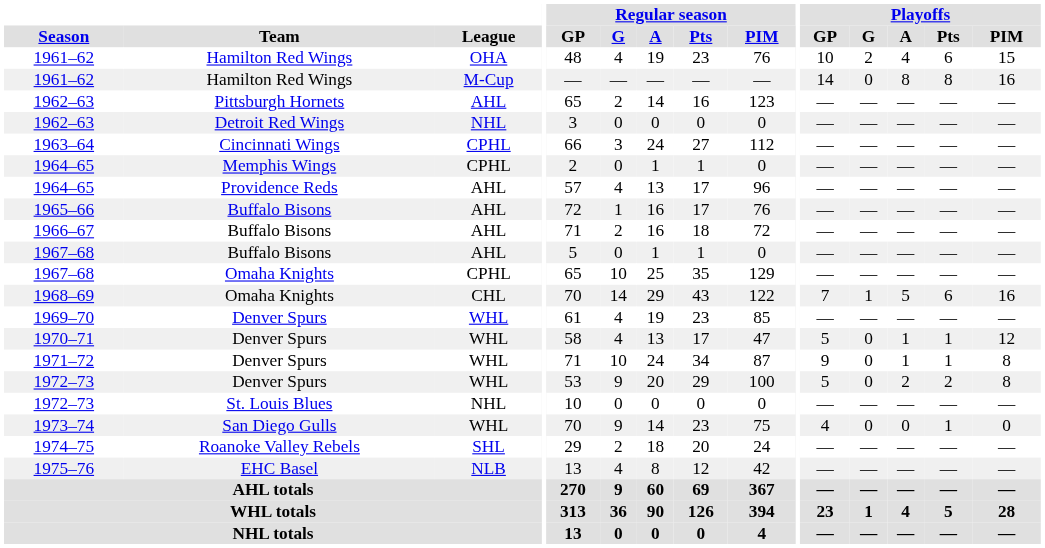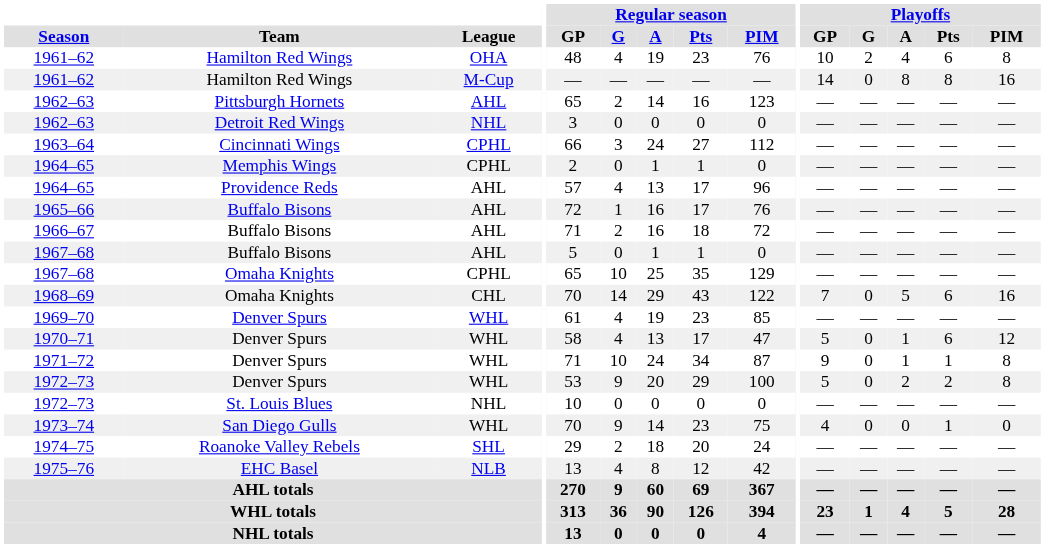 <table border="0" cellpadding="1" cellspacing="0" style="text-align:center; width:60em">
 <tr bgcolor="#e0e0e0">
 <th colspan="3" bgcolor="#ffffff"></th>
 <th rowspan="100" bgcolor="#ffffff"></th>
 <th colspan="5"><a href='#'>Regular season</a></th>
 <th rowspan="100" bgcolor="#ffffff"></th>
 <th colspan="5"><a href='#'>Playoffs</a></th>
 </tr>
 <tr bgcolor="#e0e0e0">
 <th><a href='#'>Season</a></th>
 <th>Team</th>
 <th>League</th>
 <th>GP</th>
 <th><a href='#'>G</a></th>
 <th><a href='#'>A</a></th>
 <th><a href='#'>Pts</a></th>
 <th><a href='#'>PIM</a></th>
 <th>GP</th>
 <th>G</th>
 <th>A</th>
 <th>Pts</th>
 <th>PIM</th>
 </tr>
 <tr>
 <td><a href='#'>1961–62</a></td>
 <td><a href='#'>Hamilton Red Wings</a></td>
 <td><a href='#'>OHA</a></td>
 <td>48</td>
 <td>4</td>
 <td>19</td>
 <td>23</td>
 <td>76</td>
 <td>10</td>
 <td>2</td>
 <td>4</td>
 <td>6</td>
-<td>15</td>
+<td>8</td>
 </tr>
 <tr bgcolor="#f0f0f0">
 <td><a href='#'>1961–62</a></td>
 <td>Hamilton Red Wings</td>
 <td><a href='#'>M-Cup</a></td>
 <td>—</td>
 <td>—</td>
 <td>—</td>
 <td>—</td>
 <td>—</td>
 <td>14</td>
 <td>0</td>
 <td>8</td>
 <td>8</td>
 <td>16</td>
 </tr>
 <tr>
 <td><a href='#'>1962–63</a></td>
 <td><a href='#'>Pittsburgh Hornets</a></td>
 <td><a href='#'>AHL</a></td>
 <td>65</td>
 <td>2</td>
 <td>14</td>
 <td>16</td>
 <td>123</td>
 <td>—</td>
 <td>—</td>
 <td>—</td>
 <td>—</td>
 <td>—</td>
 </tr>
 <tr bgcolor="#f0f0f0">
 <td><a href='#'>1962–63</a></td>
 <td><a href='#'>Detroit Red Wings</a></td>
 <td><a href='#'>NHL</a></td>
 <td>3</td>
 <td>0</td>
 <td>0</td>
 <td>0</td>
 <td>0</td>
 <td>—</td>
 <td>—</td>
 <td>—</td>
 <td>—</td>
 <td>—</td>
 </tr>
 <tr>
 <td><a href='#'>1963–64</a></td>
 <td><a href='#'>Cincinnati Wings</a></td>
 <td><a href='#'>CPHL</a></td>
 <td>66</td>
 <td>3</td>
 <td>24</td>
 <td>27</td>
 <td>112</td>
 <td>—</td>
 <td>—</td>
 <td>—</td>
 <td>—</td>
 <td>—</td>
 </tr>
 <tr bgcolor="#f0f0f0">
 <td><a href='#'>1964–65</a></td>
 <td><a href='#'>Memphis Wings</a></td>
 <td>CPHL</td>
 <td>2</td>
 <td>0</td>
 <td>1</td>
 <td>1</td>
 <td>0</td>
 <td>—</td>
 <td>—</td>
 <td>—</td>
 <td>—</td>
 <td>—</td>
 </tr>
 <tr>
 <td><a href='#'>1964–65</a></td>
 <td><a href='#'>Providence Reds</a></td>
 <td>AHL</td>
 <td>57</td>
 <td>4</td>
 <td>13</td>
 <td>17</td>
 <td>96</td>
 <td>—</td>
 <td>—</td>
 <td>—</td>
 <td>—</td>
 <td>—</td>
 </tr>
 <tr bgcolor="#f0f0f0">
 <td><a href='#'>1965–66</a></td>
 <td><a href='#'>Buffalo Bisons</a></td>
 <td>AHL</td>
 <td>72</td>
 <td>1</td>
 <td>16</td>
 <td>17</td>
 <td>76</td>
 <td>—</td>
 <td>—</td>
 <td>—</td>
 <td>—</td>
 <td>—</td>
 </tr>
 <tr>
 <td><a href='#'>1966–67</a></td>
 <td>Buffalo Bisons</td>
 <td>AHL</td>
 <td>71</td>
 <td>2</td>
 <td>16</td>
 <td>18</td>
 <td>72</td>
 <td>—</td>
 <td>—</td>
 <td>—</td>
 <td>—</td>
 <td>—</td>
 </tr>
 <tr bgcolor="#f0f0f0">
 <td><a href='#'>1967–68</a></td>
 <td>Buffalo Bisons</td>
 <td>AHL</td>
 <td>5</td>
 <td>0</td>
 <td>1</td>
 <td>1</td>
 <td>0</td>
 <td>—</td>
 <td>—</td>
 <td>—</td>
 <td>—</td>
 <td>—</td>
 </tr>
 <tr>
 <td><a href='#'>1967–68</a></td>
 <td><a href='#'>Omaha Knights</a></td>
 <td>CPHL</td>
 <td>65</td>
 <td>10</td>
 <td>25</td>
 <td>35</td>
 <td>129</td>
 <td>—</td>
 <td>—</td>
 <td>—</td>
 <td>—</td>
 <td>—</td>
 </tr>
 <tr bgcolor="#f0f0f0">
 <td><a href='#'>1968–69</a></td>
 <td>Omaha Knights</td>
 <td>CHL</td>
 <td>70</td>
 <td>14</td>
 <td>29</td>
 <td>43</td>
 <td>122</td>
 <td>7</td>
-<td>1</td>
+<td>0</td>
 <td>5</td>
 <td>6</td>
 <td>16</td>
 </tr>
 <tr>
 <td><a href='#'>1969–70</a></td>
 <td><a href='#'>Denver Spurs</a></td>
 <td><a href='#'>WHL</a></td>
 <td>61</td>
 <td>4</td>
 <td>19</td>
 <td>23</td>
 <td>85</td>
 <td>—</td>
 <td>—</td>
 <td>—</td>
 <td>—</td>
 <td>—</td>
 </tr>
 <tr bgcolor="#f0f0f0">
 <td><a href='#'>1970–71</a></td>
 <td>Denver Spurs</td>
 <td>WHL</td>
 <td>58</td>
 <td>4</td>
 <td>13</td>
 <td>17</td>
 <td>47</td>
 <td>5</td>
 <td>0</td>
 <td>1</td>
-<td>1</td>
+<td>6</td>
 <td>12</td>
 </tr>
 <tr>
 <td><a href='#'>1971–72</a></td>
 <td>Denver Spurs</td>
 <td>WHL</td>
 <td>71</td>
 <td>10</td>
 <td>24</td>
 <td>34</td>
 <td>87</td>
 <td>9</td>
 <td>0</td>
 <td>1</td>
 <td>1</td>
 <td>8</td>
 </tr>
 <tr bgcolor="#f0f0f0">
 <td><a href='#'>1972–73</a></td>
 <td>Denver Spurs</td>
 <td>WHL</td>
 <td>53</td>
 <td>9</td>
 <td>20</td>
 <td>29</td>
 <td>100</td>
 <td>5</td>
 <td>0</td>
 <td>2</td>
 <td>2</td>
 <td>8</td>
 </tr>
 <tr>
 <td><a href='#'>1972–73</a></td>
 <td><a href='#'>St. Louis Blues</a></td>
 <td>NHL</td>
 <td>10</td>
 <td>0</td>
 <td>0</td>
 <td>0</td>
 <td>0</td>
 <td>—</td>
 <td>—</td>
 <td>—</td>
 <td>—</td>
 <td>—</td>
 </tr>
 <tr bgcolor="#f0f0f0">
 <td><a href='#'>1973–74</a></td>
 <td><a href='#'>San Diego Gulls</a></td>
 <td>WHL</td>
 <td>70</td>
 <td>9</td>
 <td>14</td>
 <td>23</td>
 <td>75</td>
 <td>4</td>
 <td>0</td>
 <td>0</td>
 <td>1</td>
 <td>0</td>
 </tr>
 <tr>
 <td><a href='#'>1974–75</a></td>
 <td><a href='#'>Roanoke Valley Rebels</a></td>
 <td><a href='#'>SHL</a></td>
 <td>29</td>
 <td>2</td>
 <td>18</td>
 <td>20</td>
 <td>24</td>
 <td>—</td>
 <td>—</td>
 <td>—</td>
 <td>—</td>
 <td>—</td>
 </tr>
 <tr bgcolor="#f0f0f0">
 <td><a href='#'>1975–76</a></td>
 <td><a href='#'>EHC Basel</a></td>
 <td><a href='#'>NLB</a></td>
 <td>13</td>
 <td>4</td>
 <td>8</td>
 <td>12</td>
 <td>42</td>
 <td>—</td>
 <td>—</td>
 <td>—</td>
 <td>—</td>
 <td>—</td>
 </tr>
 <tr bgcolor="#e0e0e0">
 <th colspan="3">AHL totals</th>
 <th>270</th>
 <th>9</th>
 <th>60</th>
 <th>69</th>
 <th>367</th>
 <th>—</th>
 <th>—</th>
 <th>—</th>
 <th>—</th>
 <th>—</th>
 </tr>
 <tr bgcolor="#e0e0e0">
 <th colspan="3">WHL totals</th>
 <th>313</th>
 <th>36</th>
 <th>90</th>
 <th>126</th>
 <th>394</th>
 <th>23</th>
 <th>1</th>
 <th>4</th>
 <th>5</th>
 <th>28</th>
 </tr>
 <tr bgcolor="#e0e0e0">
 <th colspan="3">NHL totals</th>
 <th>13</th>
 <th>0</th>
 <th>0</th>
 <th>0</th>
 <th>4</th>
 <th>—</th>
 <th>—</th>
 <th>—</th>
 <th>—</th>
 <th>—</th>
 </tr>
 </table>
